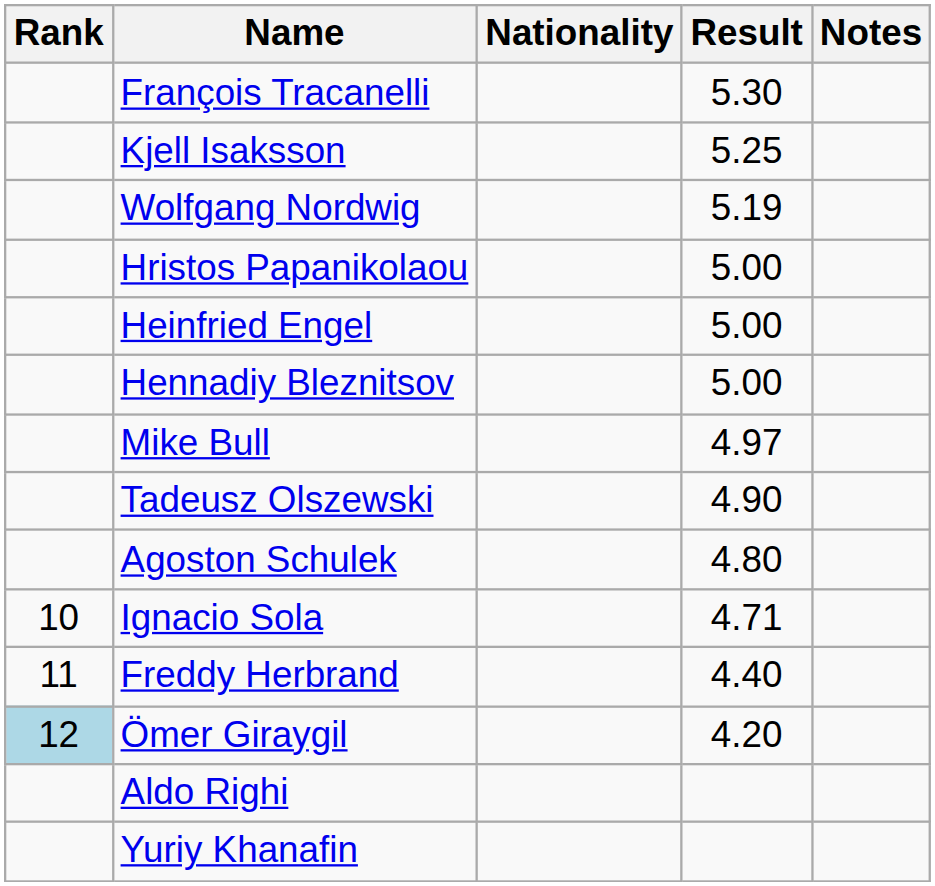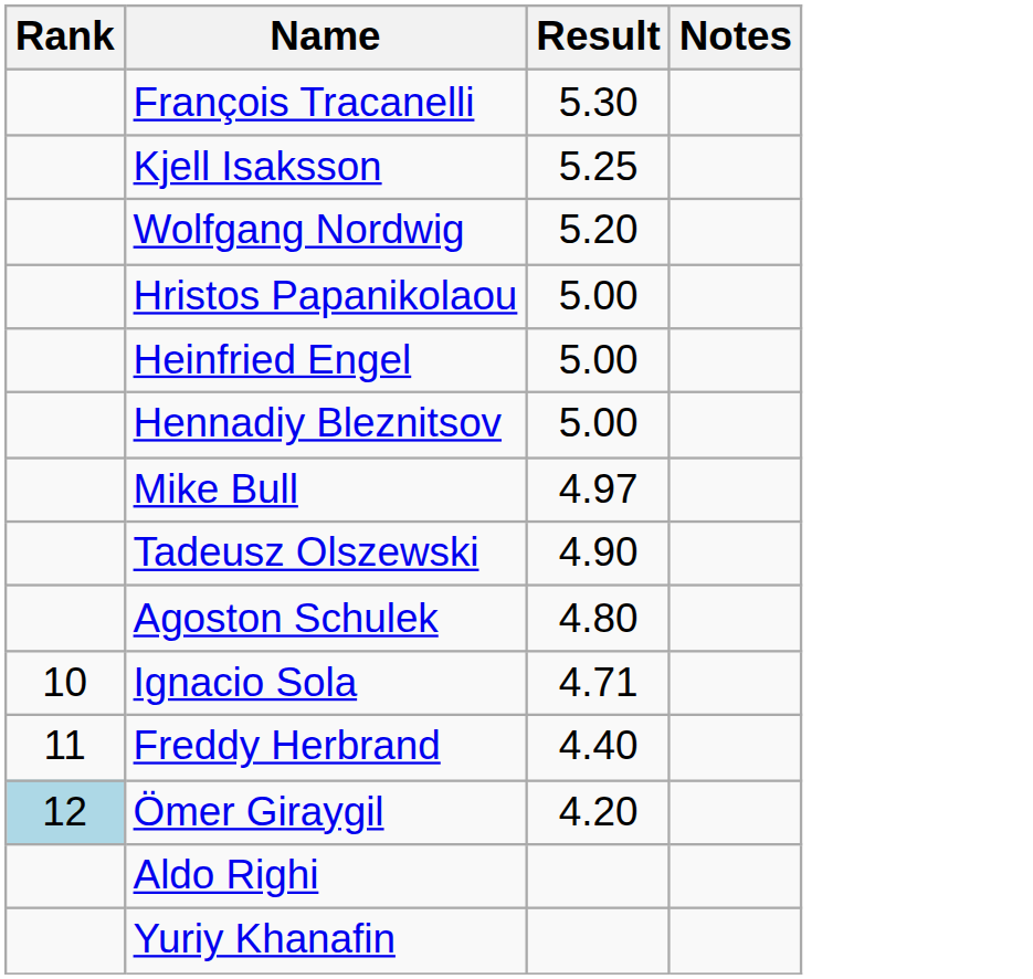 <table class="wikitable sortable" style="text-align:center">
 <tr>
 <th>Rank</th>
 <th>Name</th>
-<th>Nationality</th>
 <th>Result</th>
 <th>Notes</th>
 </tr>
 <tr>
 <td></td>
 <td align="left"><a href='#'>François Tracanelli</a></td>
-<td align=left></td>
 <td>5.30</td>
 <td></td>
 </tr>
 <tr>
 <td></td>
 <td align="left"><a href='#'>Kjell Isaksson</a></td>
-<td align=left></td>
 <td>5.25</td>
 <td></td>
 </tr>
 <tr>
 <td></td>
 <td align="left"><a href='#'>Wolfgang Nordwig</a></td>
-<td align=left></td>
-<td>5.19</td>
+<td>5.20</td>
 <td></td>
 </tr>
 <tr>
 <td></td>
 <td align="left"><a href='#'>Hristos Papanikolaou</a></td>
-<td align=left></td>
 <td>5.00</td>
 <td></td>
 </tr>
 <tr>
 <td></td>
 <td align="left"><a href='#'>Heinfried Engel</a></td>
-<td align=left></td>
 <td>5.00</td>
 <td></td>
 </tr>
 <tr>
 <td></td>
 <td align="left"><a href='#'>Hennadiy Bleznitsov</a></td>
-<td align=left></td>
 <td>5.00</td>
 <td></td>
 </tr>
 <tr>
 <td></td>
 <td align="left"><a href='#'>Mike Bull</a></td>
-<td align=left></td>
 <td>4.97</td>
 <td></td>
 </tr>
 <tr>
 <td></td>
 <td align="left"><a href='#'>Tadeusz Olszewski</a></td>
-<td align=left></td>
 <td>4.90</td>
 <td></td>
 </tr>
 <tr>
 <td></td>
 <td align="left"><a href='#'>Agoston Schulek</a></td>
-<td align=left></td>
 <td>4.80</td>
 <td></td>
 </tr>
 <tr>
 <td>10</td>
 <td align="left"><a href='#'>Ignacio Sola</a></td>
-<td align=left></td>
 <td>4.71</td>
 <td></td>
 </tr>
 <tr>
 <td>11</td>
 <td align="left"><a href='#'>Freddy Herbrand</a></td>
-<td align=left></td>
 <td>4.40</td>
 <td></td>
 </tr>
 <tr>
 <td style="background: lightblue;">12</td>
 <td align="left"><a href='#'>Ömer Giraygil</a></td>
-<td align=left></td>
 <td>4.20</td>
 <td></td>
 </tr>
 <tr>
 <td></td>
 <td align="left"><a href='#'>Aldo Righi</a></td>
-<td align=left></td>
 <td></td>
 <td></td>
 </tr>
 <tr>
 <td></td>
 <td align="left"><a href='#'>Yuriy Khanafin</a></td>
-<td align=left></td>
 <td></td>
 <td></td>
 </tr>
 </table>
